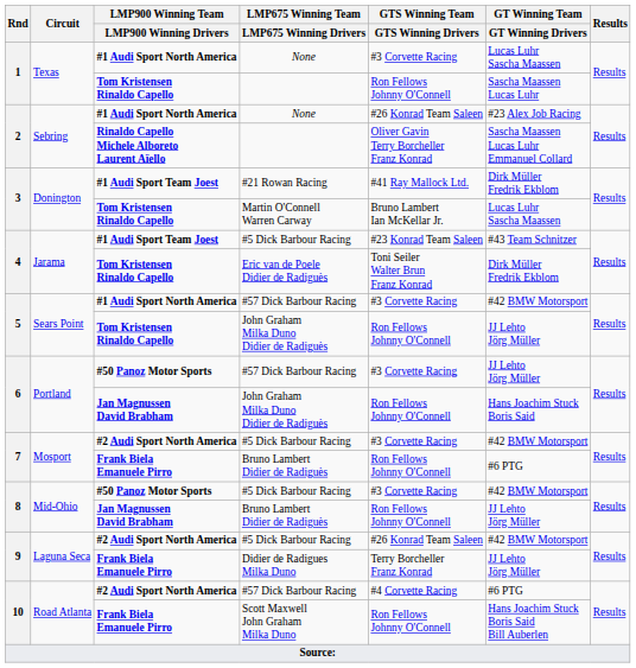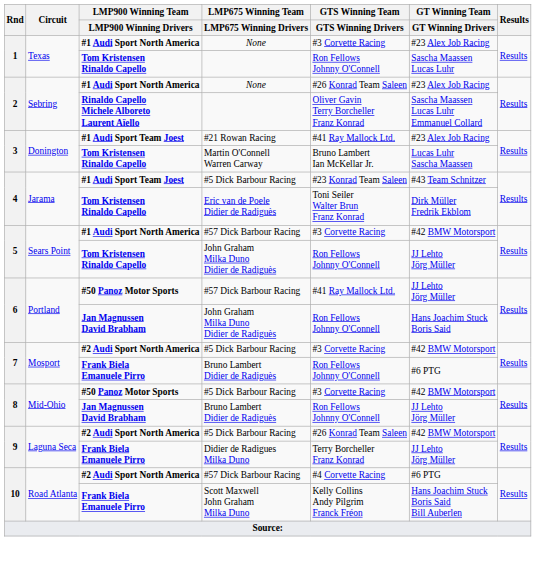 <table class="wikitable" style="font-size: 90%;">
 <tr>
 <th rowspan=2>Rnd</th>
 <th rowspan=2>Circuit</th>
 <th>LMP900 Winning Team</th>
 <th>LMP675 Winning Team</th>
 <th>GTS Winning Team</th>
 <th>GT Winning Team</th>
 <th rowspan=2>Results</th>
 </tr>
 <tr>
 <th>LMP900 Winning Drivers</th>
 <th>LMP675 Winning Drivers</th>
 <th>GTS Winning Drivers</th>
 <th>GT Winning Drivers</th>
 </tr>
 <tr>
 <th rowspan=2>1</th>
 <td rowspan=2><a href='#'>Texas</a></td>
 <td><strong> #1 <a href='#'>Audi</a> Sport North America</strong></td>
 <td align="center"><em>None</em></td>
 <td> #3 <a href='#'>Corvette Racing</a></td>
-<td> <a href='#'>Lucas Luhr</a><br> <a href='#'>Sascha Maassen</a></td>
+<td> #23 <a href='#'>Alex Job Racing</a></td>
 <td rowspan=2><a href='#'>Results</a></td>
 </tr>
 <tr>
 <td><strong> <a href='#'>Tom Kristensen</a><br> <a href='#'>Rinaldo Capello</a></strong></td>
 <td></td>
 <td> <a href='#'>Ron Fellows</a><br> <a href='#'>Johnny O'Connell</a></td>
 <td> <a href='#'>Sascha Maassen</a><br> <a href='#'>Lucas Luhr</a></td>
 </tr>
 <tr>
 <th rowspan=2>2</th>
 <td rowspan=2><a href='#'>Sebring</a></td>
 <td><strong> #1 <a href='#'>Audi</a> Sport North America</strong></td>
 <td align="center"><em>None</em></td>
 <td> #26 <a href='#'>Konrad</a> Team <a href='#'>Saleen</a></td>
 <td> #23 <a href='#'>Alex Job Racing</a></td>
 <td rowspan=2><a href='#'>Results</a></td>
 </tr>
 <tr>
 <td><strong> <a href='#'>Rinaldo Capello</a><br> <a href='#'>Michele Alboreto</a><br> <a href='#'>Laurent Aïello</a></strong></td>
 <td></td>
 <td> <a href='#'>Oliver Gavin</a><br> <a href='#'>Terry Borcheller</a><br> <a href='#'>Franz Konrad</a></td>
 <td> <a href='#'>Sascha Maassen</a><br> <a href='#'>Lucas Luhr</a><br> <a href='#'>Emmanuel Collard</a></td>
 </tr>
 <tr>
 <th rowspan=2>3</th>
 <td rowspan=2><a href='#'>Donington</a></td>
 <td><strong> #1 <a href='#'>Audi</a> Sport Team <a href='#'>Joest</a></strong></td>
 <td> #21 Rowan Racing</td>
 <td> #41 <a href='#'>Ray Mallock Ltd.</a></td>
-<td> <a href='#'>Dirk Müller</a><br> <a href='#'>Fredrik Ekblom</a></td>
+<td> #23 <a href='#'>Alex Job Racing</a></td>
 <td rowspan=2><a href='#'>Results</a></td>
 </tr>
 <tr>
 <td><strong> <a href='#'>Tom Kristensen</a><br> <a href='#'>Rinaldo Capello</a></strong></td>
 <td> Martin O'Connell<br> Warren Carway</td>
 <td> Bruno Lambert<br> Ian McKellar Jr.</td>
 <td> <a href='#'>Lucas Luhr</a><br> <a href='#'>Sascha Maassen</a></td>
 </tr>
 <tr>
 <th rowspan=2>4</th>
 <td rowspan=2><a href='#'>Jarama</a></td>
 <td><strong> #1 <a href='#'>Audi</a> Sport Team <a href='#'>Joest</a></strong></td>
 <td> #5 Dick Barbour Racing</td>
 <td> #23 <a href='#'>Konrad</a> Team <a href='#'>Saleen</a></td>
 <td> #43 <a href='#'>Team Schnitzer</a></td>
 <td rowspan=2><a href='#'>Results</a></td>
 </tr>
 <tr>
 <td><strong> <a href='#'>Tom Kristensen</a><br> <a href='#'>Rinaldo Capello</a></strong></td>
 <td> <a href='#'>Eric van de Poele</a><br> <a href='#'>Didier de Radiguès</a></td>
 <td> Toni Seiler<br> <a href='#'>Walter Brun</a><br> <a href='#'>Franz Konrad</a></td>
 <td> <a href='#'>Dirk Müller</a><br> <a href='#'>Fredrik Ekblom</a></td>
 </tr>
 <tr>
 <th rowspan=2>5</th>
 <td rowspan=2><a href='#'>Sears Point</a></td>
 <td><strong> #1 <a href='#'>Audi</a> Sport North America</strong></td>
 <td> #57 Dick Barbour Racing</td>
 <td> #3 <a href='#'>Corvette Racing</a></td>
 <td> #42 <a href='#'>BMW Motorsport</a></td>
 <td rowspan=2><a href='#'>Results</a></td>
 </tr>
 <tr>
 <td><strong> <a href='#'>Tom Kristensen</a><br> <a href='#'>Rinaldo Capello</a></strong></td>
 <td> John Graham<br> <a href='#'>Milka Duno</a><br> <a href='#'>Didier de Radiguès</a></td>
 <td> <a href='#'>Ron Fellows</a><br> <a href='#'>Johnny O'Connell</a></td>
 <td> <a href='#'>JJ Lehto</a><br> <a href='#'>Jörg Müller</a></td>
 </tr>
 <tr>
 <th rowspan=2>6</th>
 <td rowspan=2><a href='#'>Portland</a></td>
 <td><strong> #50 <a href='#'>Panoz</a> Motor Sports</strong></td>
 <td> #57 Dick Barbour Racing</td>
-<td> #3 <a href='#'>Corvette Racing</a></td>
+<td> #41 <a href='#'>Ray Mallock Ltd.</a></td>
 <td> <a href='#'>JJ Lehto</a><br> <a href='#'>Jörg Müller</a></td>
 <td rowspan=2><a href='#'>Results</a></td>
 </tr>
 <tr>
 <td><strong> <a href='#'>Jan Magnussen</a><br> <a href='#'>David Brabham</a></strong></td>
 <td> John Graham<br> <a href='#'>Milka Duno</a><br> <a href='#'>Didier de Radiguès</a></td>
 <td> <a href='#'>Ron Fellows</a><br> <a href='#'>Johnny O'Connell</a></td>
 <td> <a href='#'>Hans Joachim Stuck</a><br> <a href='#'>Boris Said</a></td>
 </tr>
 <tr>
 <th rowspan=2>7</th>
 <td rowspan=2><a href='#'>Mosport</a></td>
 <td><strong> #2 <a href='#'>Audi</a> Sport North America</strong></td>
 <td> #5 Dick Barbour Racing</td>
 <td> #3 <a href='#'>Corvette Racing</a></td>
 <td> #42 <a href='#'>BMW Motorsport</a></td>
 <td rowspan=2><a href='#'>Results</a></td>
 </tr>
 <tr>
 <td><strong> <a href='#'>Frank Biela</a><br> <a href='#'>Emanuele Pirro</a></strong></td>
 <td> Bruno Lambert<br> <a href='#'>Didier de Radiguès</a></td>
 <td> <a href='#'>Ron Fellows</a><br> <a href='#'>Johnny O'Connell</a></td>
 <td> #6 PTG</td>
 </tr>
 <tr>
 <th rowspan=2>8</th>
 <td rowspan=2><a href='#'>Mid-Ohio</a></td>
 <td><strong> #50 <a href='#'>Panoz</a> Motor Sports</strong></td>
 <td> #5 Dick Barbour Racing</td>
 <td> #3 <a href='#'>Corvette Racing</a></td>
 <td> #42 <a href='#'>BMW Motorsport</a></td>
 <td rowspan=2><a href='#'>Results</a></td>
 </tr>
 <tr>
 <td><strong> <a href='#'>Jan Magnussen</a><br> <a href='#'>David Brabham</a></strong></td>
 <td> Bruno Lambert<br> <a href='#'>Didier de Radiguès</a></td>
 <td> <a href='#'>Ron Fellows</a><br> <a href='#'>Johnny O'Connell</a></td>
 <td> <a href='#'>JJ Lehto</a><br> <a href='#'>Jörg Müller</a></td>
 </tr>
 <tr>
 <th rowspan=2>9</th>
 <td rowspan=2><a href='#'>Laguna Seca</a></td>
 <td><strong> #2 <a href='#'>Audi</a> Sport North America</strong></td>
 <td> #5 Dick Barbour Racing</td>
 <td> #26 <a href='#'>Konrad</a> Team <a href='#'>Saleen</a></td>
 <td> #42 <a href='#'>BMW Motorsport</a></td>
 <td rowspan=2><a href='#'>Results</a></td>
 </tr>
 <tr>
 <td><strong> <a href='#'>Frank Biela</a><br> <a href='#'>Emanuele Pirro</a></strong></td>
 <td> Didier de Radigues<br> <a href='#'>Milka Duno</a></td>
 <td> Terry Borcheller<br> <a href='#'>Franz Konrad</a></td>
 <td> <a href='#'>JJ Lehto</a><br> <a href='#'>Jörg Müller</a></td>
 </tr>
 <tr>
 <th rowspan=2>10</th>
 <td rowspan=2><a href='#'>Road Atlanta</a></td>
 <td><strong> #2 <a href='#'>Audi</a> Sport North America</strong></td>
 <td> #57 Dick Barbour Racing</td>
 <td> #4 <a href='#'>Corvette Racing</a></td>
 <td> #6 PTG</td>
 <td rowspan=2><a href='#'>Results</a></td>
 </tr>
 <tr>
 <td><strong> <a href='#'>Frank Biela</a><br> <a href='#'>Emanuele Pirro</a></strong></td>
 <td> Scott Maxwell<br> John Graham<br> <a href='#'>Milka Duno</a></td>
-<td> <a href='#'>Ron Fellows</a><br> <a href='#'>Johnny O'Connell</a></td>
+<td> Kelly Collins<br> Andy Pilgrim<br> <a href='#'>Franck Fréon</a></td>
 <td> <a href='#'>Hans Joachim Stuck</a><br> <a href='#'>Boris Said</a><br> <a href='#'>Bill Auberlen</a></td>
 </tr>
 <tr class="sortbottom">
 <td colspan="7" style="background-color:#EAECF0;text-align:center"><strong>Source:</strong></td>
 </tr>
 </table>
